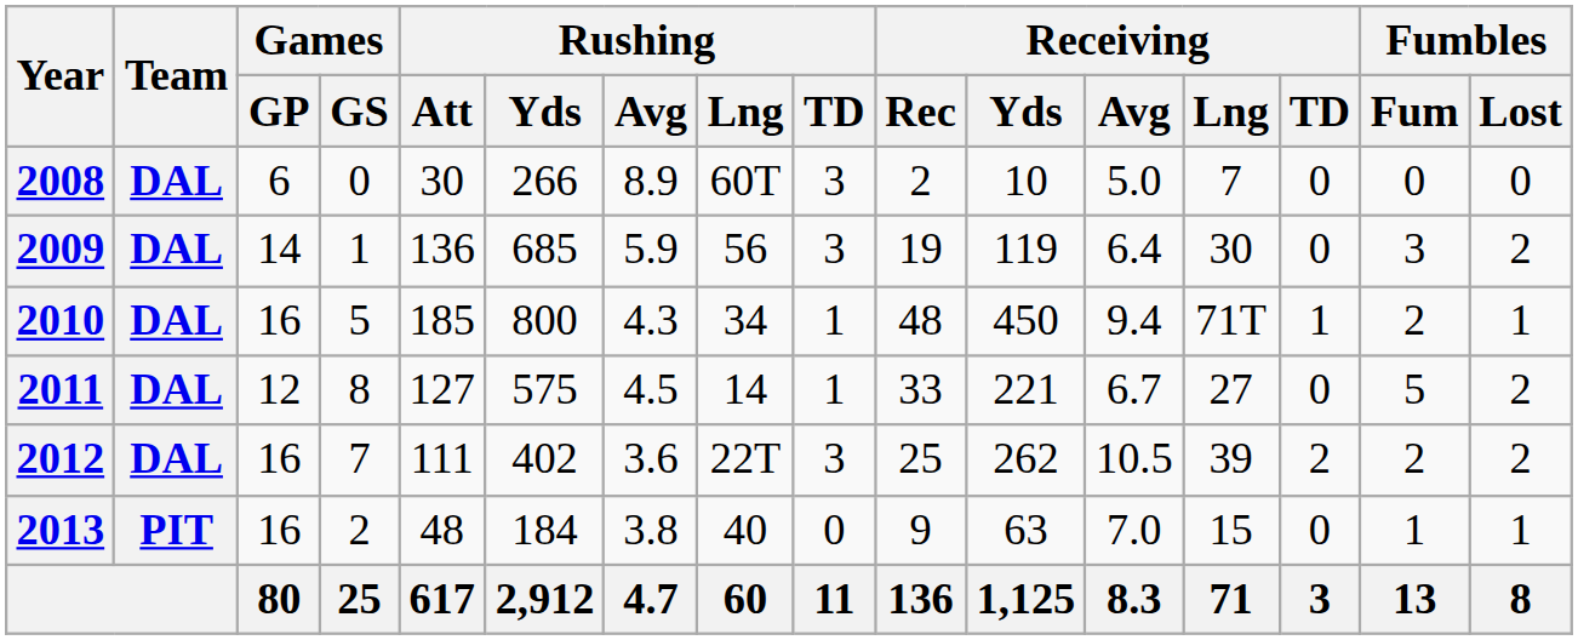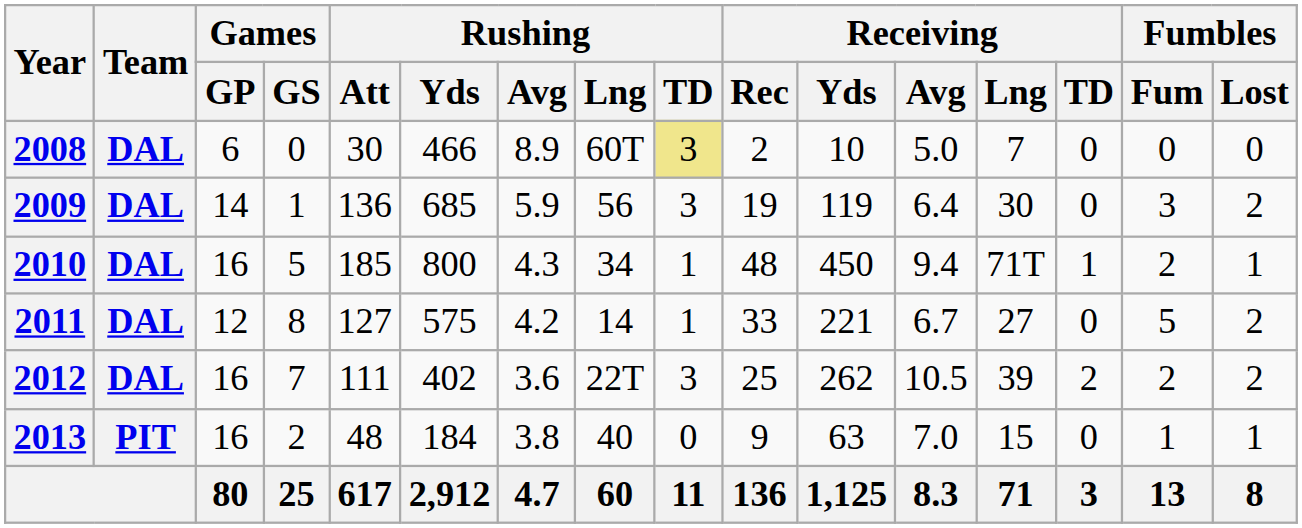 <table class=wikitable style="text-align:center;">
 <tr>
 <th rowspan="2">Year</th>
 <th rowspan="2">Team</th>
 <th colspan="2">Games</th>
 <th colspan="5">Rushing</th>
 <th colspan="5">Receiving</th>
 <th colspan="2">Fumbles</th>
 </tr>
 <tr>
 <th>GP</th>
 <th>GS</th>
 <th>Att</th>
 <th>Yds</th>
 <th>Avg</th>
 <th>Lng</th>
 <th>TD</th>
 <th>Rec</th>
 <th>Yds</th>
 <th>Avg</th>
 <th>Lng</th>
 <th>TD</th>
 <th>Fum</th>
 <th>Lost</th>
 </tr>
 <tr>
 <th><a href='#'>2008</a></th>
 <th><a href='#'>DAL</a></th>
 <td>6</td>
 <td>0</td>
 <td>30</td>
-<td>266</td>
+<td>466</td>
 <td>8.9</td>
 <td>60T</td>
-<td>3</td>
+<td style="background: khaki;">3</td>
 <td>2</td>
 <td>10</td>
 <td>5.0</td>
 <td>7</td>
 <td>0</td>
 <td>0</td>
 <td>0</td>
 </tr>
 <tr>
 <th><a href='#'>2009</a></th>
 <th><a href='#'>DAL</a></th>
 <td>14</td>
 <td>1</td>
 <td>136</td>
 <td>685</td>
 <td>5.9</td>
 <td>56</td>
 <td>3</td>
 <td>19</td>
 <td>119</td>
 <td>6.4</td>
 <td>30</td>
 <td>0</td>
 <td>3</td>
 <td>2</td>
 </tr>
 <tr>
 <th><a href='#'>2010</a></th>
 <th><a href='#'>DAL</a></th>
 <td>16</td>
 <td>5</td>
 <td>185</td>
 <td>800</td>
 <td>4.3</td>
 <td>34</td>
 <td>1</td>
 <td>48</td>
 <td>450</td>
 <td>9.4</td>
 <td>71T</td>
 <td>1</td>
 <td>2</td>
 <td>1</td>
 </tr>
 <tr>
 <th><a href='#'>2011</a></th>
 <th><a href='#'>DAL</a></th>
 <td>12</td>
 <td>8</td>
 <td>127</td>
 <td>575</td>
-<td>4.5</td>
+<td>4.2</td>
 <td>14</td>
 <td>1</td>
 <td>33</td>
 <td>221</td>
 <td>6.7</td>
 <td>27</td>
 <td>0</td>
 <td>5</td>
 <td>2</td>
 </tr>
 <tr>
 <th><a href='#'>2012</a></th>
 <th><a href='#'>DAL</a></th>
 <td>16</td>
 <td>7</td>
 <td>111</td>
 <td>402</td>
 <td>3.6</td>
 <td>22T</td>
 <td>3</td>
 <td>25</td>
 <td>262</td>
 <td>10.5</td>
 <td>39</td>
 <td>2</td>
 <td>2</td>
 <td>2</td>
 </tr>
 <tr>
 <th><a href='#'>2013</a></th>
 <th><a href='#'>PIT</a></th>
 <td>16</td>
 <td>2</td>
 <td>48</td>
 <td>184</td>
 <td>3.8</td>
 <td>40</td>
 <td>0</td>
 <td>9</td>
 <td>63</td>
 <td>7.0</td>
 <td>15</td>
 <td>0</td>
 <td>1</td>
 <td>1</td>
 </tr>
 <tr>
 <th colspan="2"></th>
 <th>80</th>
 <th>25</th>
 <th>617</th>
 <th>2,912</th>
 <th>4.7</th>
 <th>60</th>
 <th>11</th>
 <th>136</th>
 <th>1,125</th>
 <th>8.3</th>
 <th>71</th>
 <th>3</th>
 <th>13</th>
 <th>8</th>
 </tr>
 </table>
